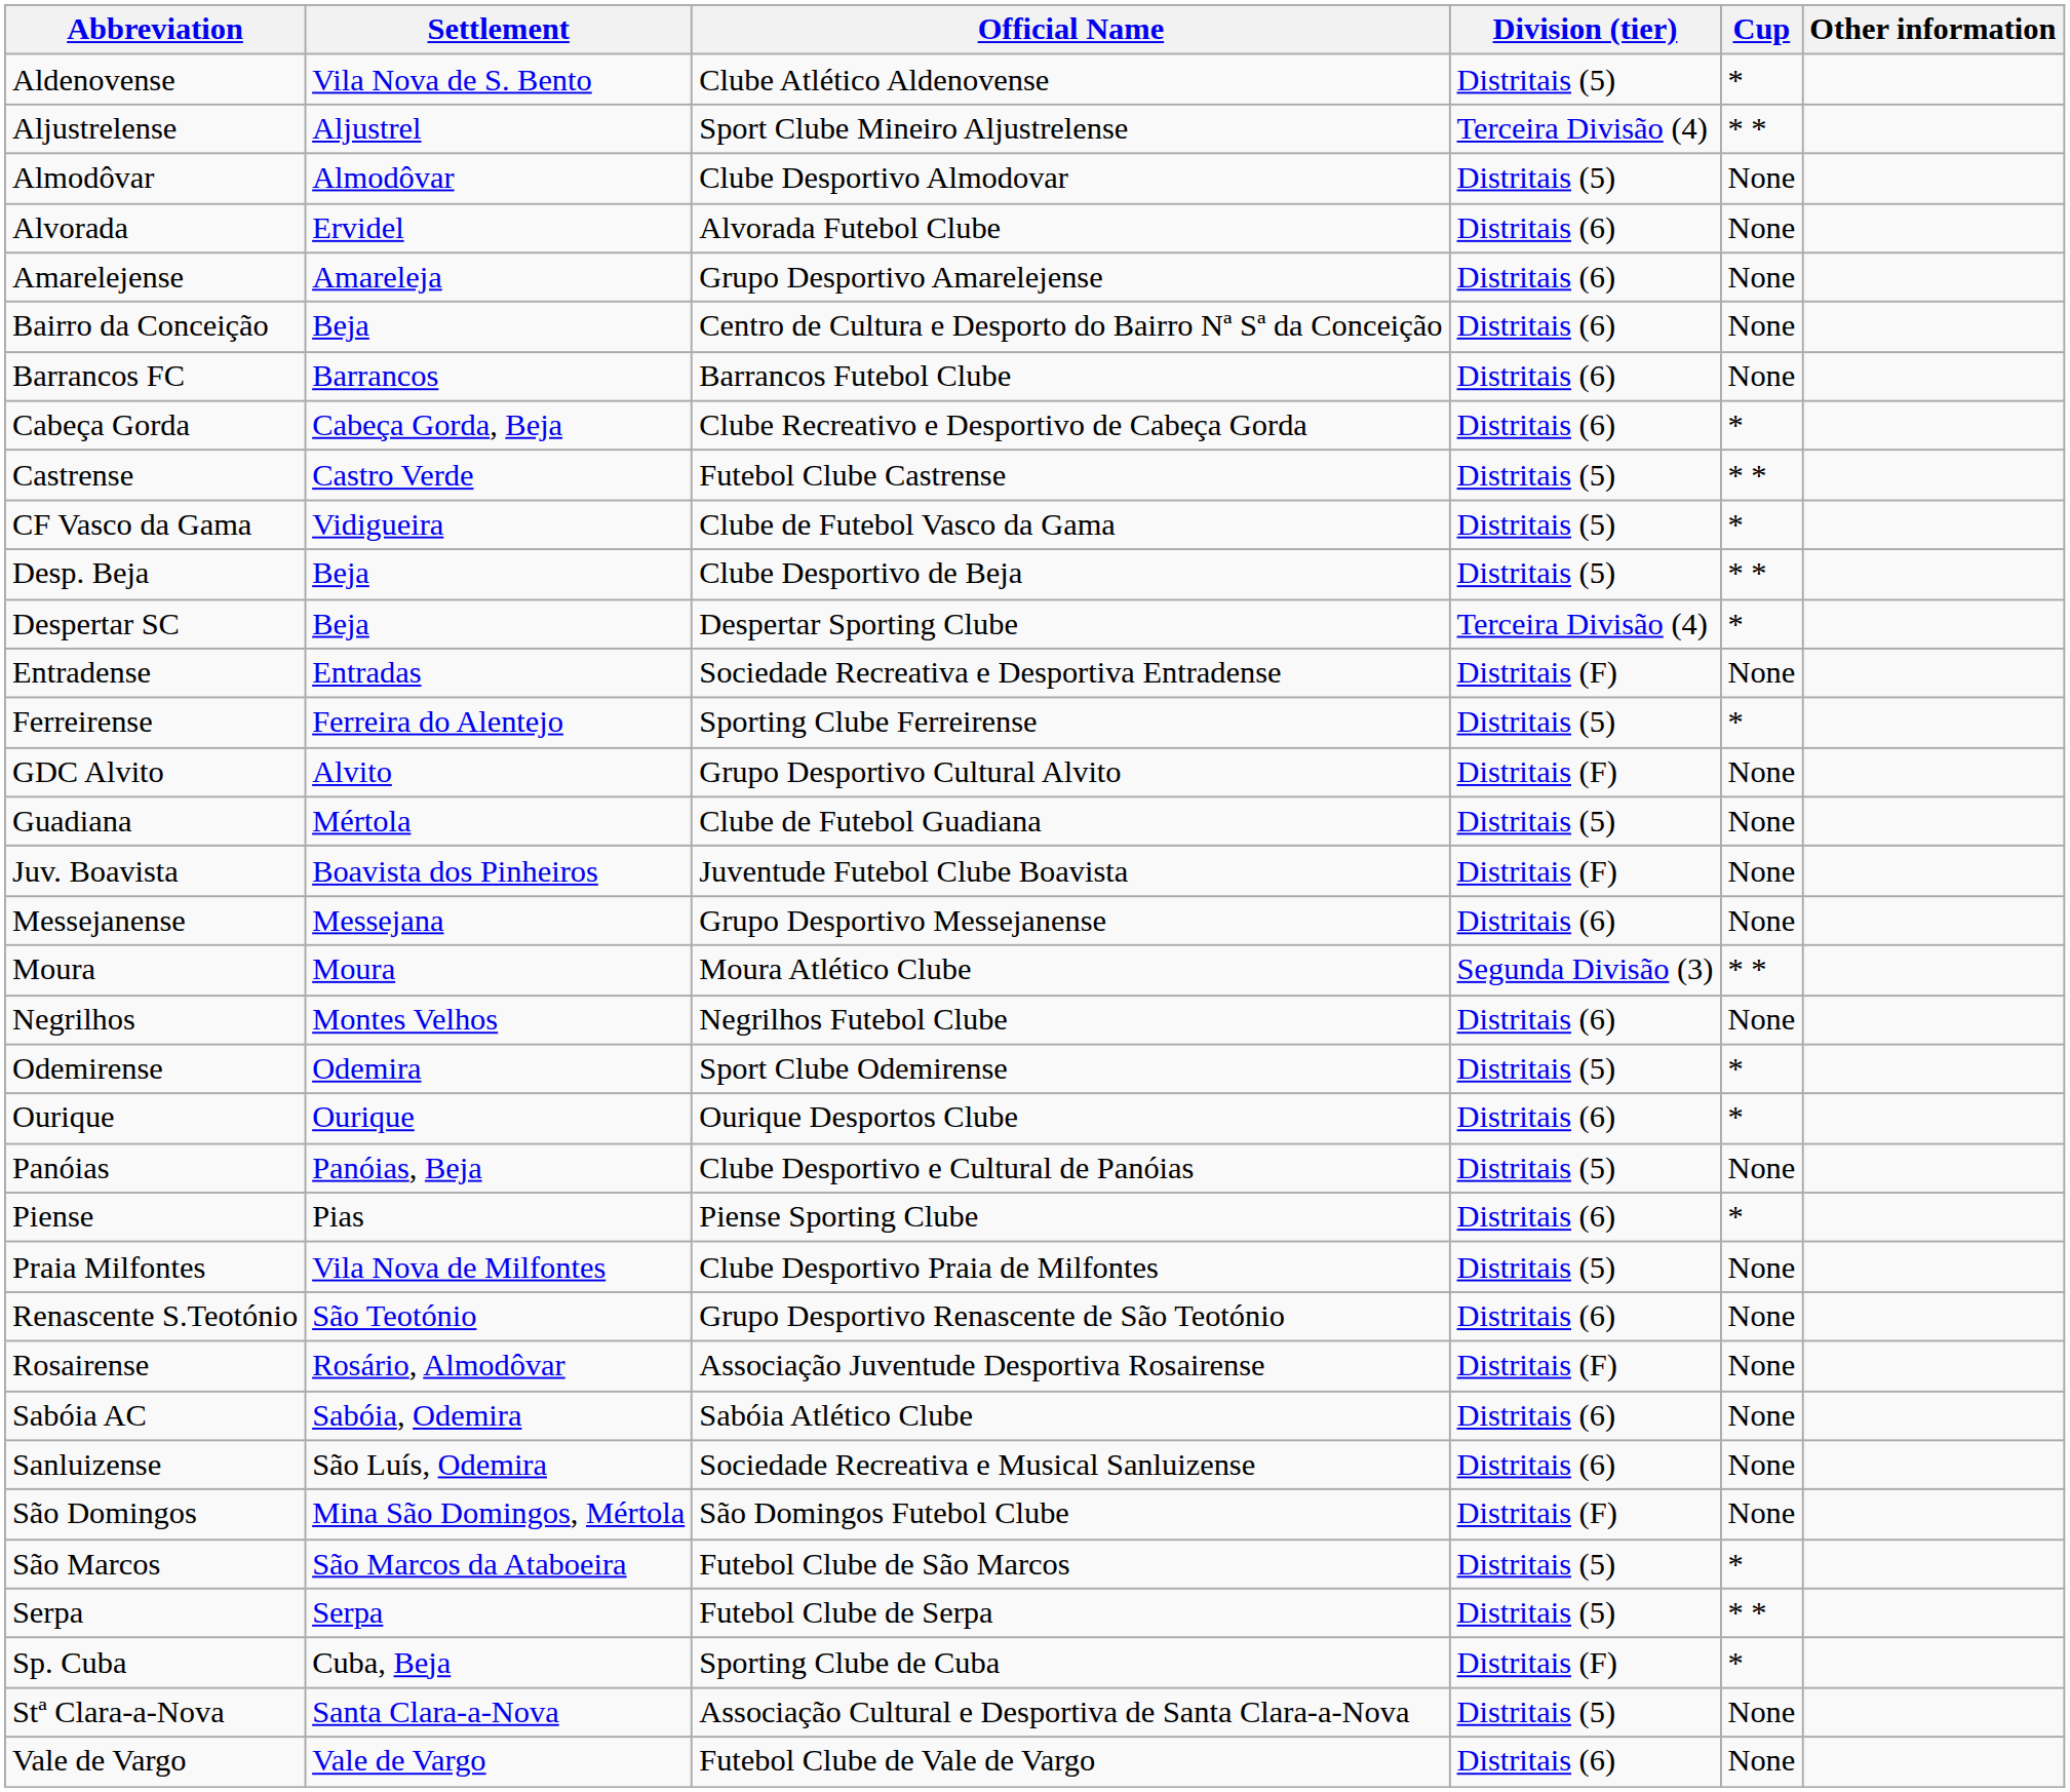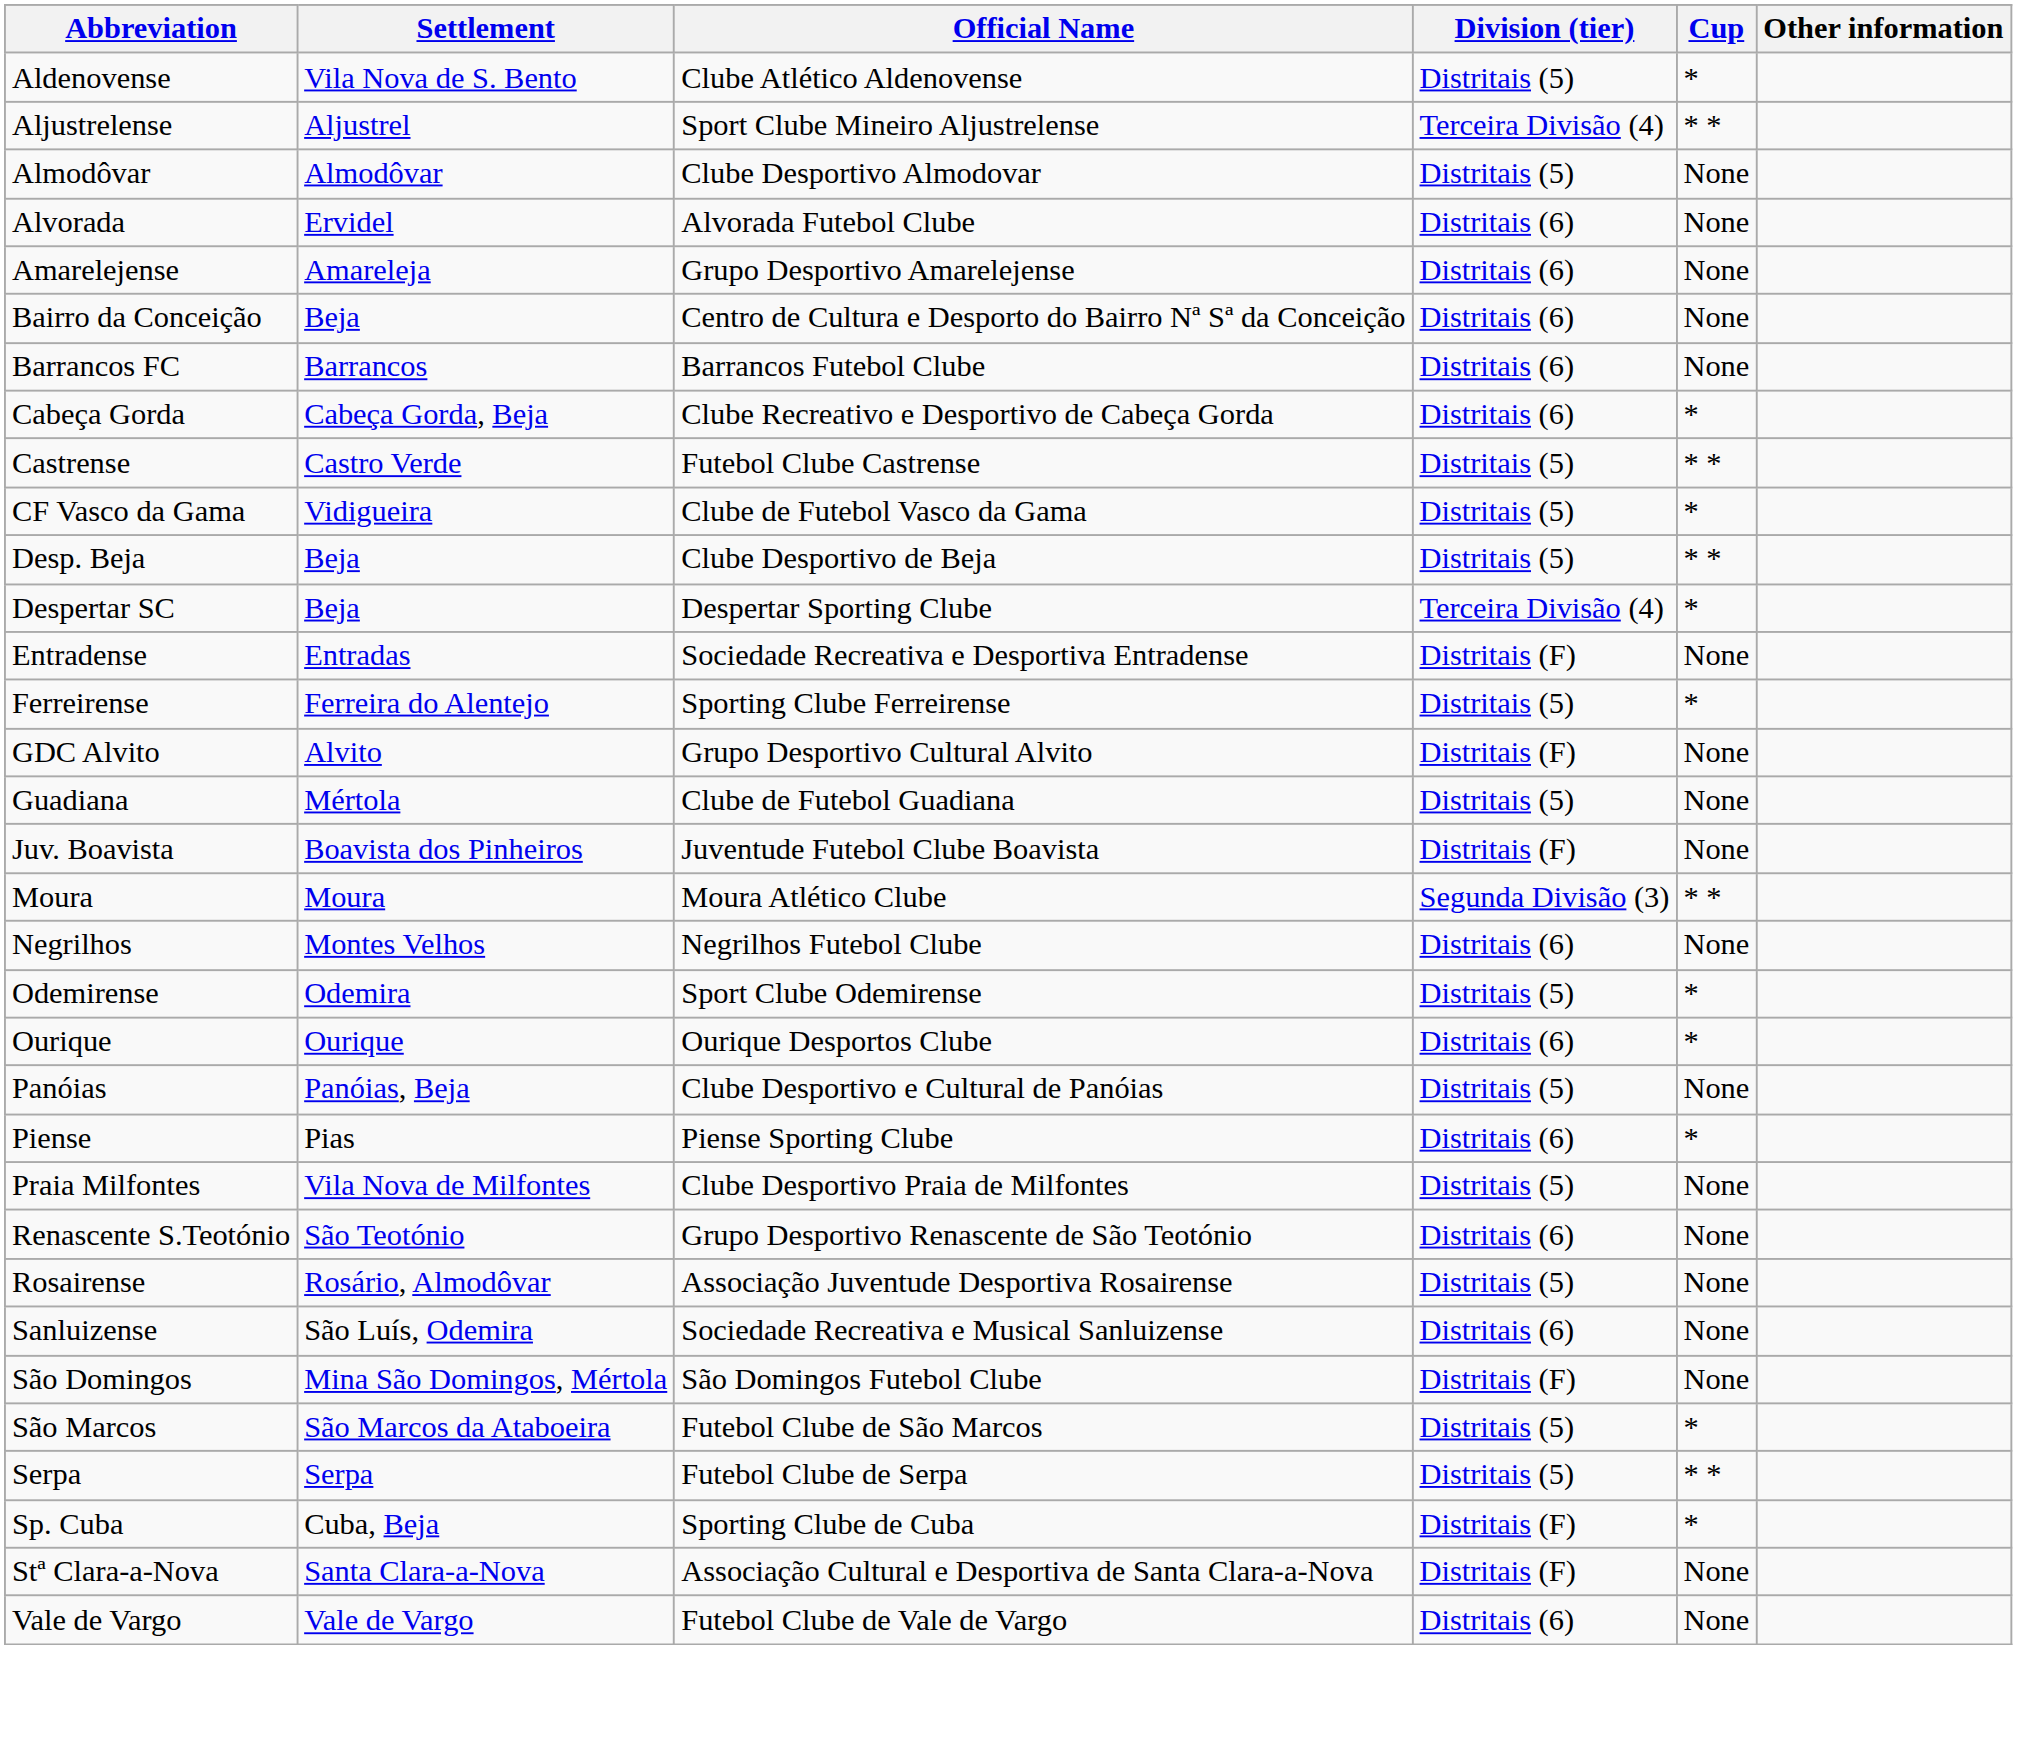 <table class="wikitable" style="text-align:left">
 <tr>
 <th style= width="120px"><a href='#'>Abbreviation</a></th>
 <th style= width="200px"><a href='#'>Settlement</a></th>
 <th style= width="300px"><a href='#'>Official Name</a></th>
 <th style= width="120px"><a href='#'>Division (tier)</a></th>
 <th style= width="40px"><a href='#'>Cup</a></th>
 <th style= width="200px">Other information</th>
 </tr>
 <tr>
 <td>Aldenovense</td>
 <td><a href='#'>Vila Nova de S. Bento</a></td>
 <td>Clube Atlético Aldenovense</td>
 <td><a href='#'>Distritais</a> (5)</td>
 <td>*</td>
 <td></td>
 </tr>
 <tr>
 <td>Aljustrelense</td>
 <td><a href='#'>Aljustrel</a></td>
 <td>Sport Clube Mineiro Aljustrelense</td>
 <td><a href='#'>Terceira Divisão</a> (4)</td>
 <td>* *</td>
 <td></td>
 </tr>
 <tr>
 <td>Almodôvar</td>
 <td><a href='#'>Almodôvar</a></td>
 <td>Clube Desportivo Almodovar</td>
 <td><a href='#'>Distritais</a> (5)</td>
 <td>None</td>
 <td></td>
 </tr>
 <tr>
 <td>Alvorada</td>
 <td><a href='#'>Ervidel</a></td>
 <td>Alvorada Futebol Clube</td>
 <td><a href='#'>Distritais</a> (6)</td>
 <td>None</td>
 <td></td>
 </tr>
 <tr>
 <td>Amarelejense</td>
 <td><a href='#'>Amareleja</a></td>
 <td>Grupo Desportivo Amarelejense</td>
 <td><a href='#'>Distritais</a> (6)</td>
 <td>None</td>
 <td></td>
 </tr>
 <tr>
 <td>Bairro da Conceição</td>
 <td><a href='#'>Beja</a></td>
 <td>Centro de Cultura e Desporto do Bairro Nª Sª da Conceição</td>
 <td><a href='#'>Distritais</a> (6)</td>
 <td>None</td>
 <td></td>
 </tr>
 <tr>
 <td>Barrancos FC</td>
 <td><a href='#'>Barrancos</a></td>
 <td>Barrancos Futebol Clube</td>
 <td><a href='#'>Distritais</a> (6)</td>
 <td>None</td>
 <td></td>
 </tr>
 <tr>
 <td>Cabeça Gorda</td>
 <td><a href='#'>Cabeça Gorda</a>, <a href='#'>Beja</a></td>
 <td>Clube Recreativo e Desportivo de Cabeça Gorda</td>
 <td><a href='#'>Distritais</a> (6)</td>
 <td>*</td>
 <td></td>
 </tr>
 <tr>
 <td>Castrense</td>
 <td><a href='#'>Castro Verde</a></td>
 <td>Futebol Clube Castrense</td>
 <td><a href='#'>Distritais</a> (5)</td>
 <td>* *</td>
 <td></td>
 </tr>
 <tr>
 <td>CF Vasco da Gama</td>
 <td><a href='#'>Vidigueira</a></td>
 <td>Clube de Futebol Vasco da Gama</td>
 <td><a href='#'>Distritais</a> (5)</td>
 <td>*</td>
 <td></td>
 </tr>
 <tr>
 <td>Desp. Beja</td>
 <td><a href='#'>Beja</a></td>
 <td>Clube Desportivo de Beja</td>
 <td><a href='#'>Distritais</a> (5)</td>
 <td>* *</td>
 <td></td>
 </tr>
 <tr>
 <td>Despertar SC</td>
 <td><a href='#'>Beja</a></td>
 <td>Despertar Sporting Clube</td>
 <td><a href='#'>Terceira Divisão</a> (4)</td>
 <td>*</td>
 <td></td>
 </tr>
 <tr>
 <td>Entradense</td>
 <td><a href='#'>Entradas</a></td>
 <td>Sociedade Recreativa e Desportiva Entradense</td>
 <td><a href='#'>Distritais</a> (F)</td>
 <td>None</td>
 <td></td>
 </tr>
 <tr>
 <td>Ferreirense</td>
 <td><a href='#'>Ferreira do Alentejo</a></td>
 <td>Sporting Clube Ferreirense</td>
 <td><a href='#'>Distritais</a> (5)</td>
 <td>*</td>
 <td></td>
 </tr>
 <tr>
 <td>GDC Alvito</td>
 <td><a href='#'>Alvito</a></td>
 <td>Grupo Desportivo Cultural Alvito</td>
 <td><a href='#'>Distritais</a> (F)</td>
 <td>None</td>
 <td></td>
 </tr>
 <tr>
 <td>Guadiana</td>
 <td><a href='#'>Mértola</a></td>
 <td>Clube de Futebol Guadiana</td>
 <td><a href='#'>Distritais</a> (5)</td>
 <td>None</td>
 <td></td>
 </tr>
 <tr>
 <td>Juv. Boavista</td>
 <td><a href='#'>Boavista dos Pinheiros</a></td>
 <td>Juventude Futebol Clube Boavista</td>
 <td><a href='#'>Distritais</a> (F)</td>
 <td>None</td>
 <td></td>
 </tr>
 <tr>
-<td>Messejanense</td>
-<td><a href='#'>Messejana</a></td>
-<td>Grupo Desportivo Messejanense</td>
-<td><a href='#'>Distritais</a> (6)</td>
-<td>None</td>
-<td></td>
-</tr>
-<tr>
 <td>Moura</td>
 <td><a href='#'>Moura</a></td>
 <td>Moura Atlético Clube</td>
 <td><a href='#'>Segunda Divisão</a> (3)</td>
 <td>* *</td>
 <td></td>
 </tr>
 <tr>
 <td>Negrilhos</td>
 <td><a href='#'>Montes Velhos</a></td>
 <td>Negrilhos Futebol Clube</td>
 <td><a href='#'>Distritais</a> (6)</td>
 <td>None</td>
 <td></td>
 </tr>
 <tr>
 <td>Odemirense</td>
 <td><a href='#'>Odemira</a></td>
 <td>Sport Clube Odemirense</td>
 <td><a href='#'>Distritais</a> (5)</td>
 <td>*</td>
 <td></td>
 </tr>
 <tr>
 <td>Ourique</td>
 <td><a href='#'>Ourique</a></td>
 <td>Ourique Desportos Clube</td>
 <td><a href='#'>Distritais</a> (6)</td>
 <td>*</td>
 <td></td>
 </tr>
 <tr>
 <td>Panóias</td>
 <td><a href='#'>Panóias</a>, <a href='#'>Beja</a></td>
 <td>Clube Desportivo e Cultural de Panóias</td>
 <td><a href='#'>Distritais</a> (5)</td>
 <td>None</td>
 <td></td>
 </tr>
 <tr>
 <td>Piense</td>
 <td>Pias</td>
 <td>Piense Sporting Clube</td>
 <td><a href='#'>Distritais</a> (6)</td>
 <td>*</td>
 <td></td>
 </tr>
 <tr>
 <td>Praia Milfontes</td>
 <td><a href='#'>Vila Nova de Milfontes</a></td>
 <td>Clube Desportivo Praia de Milfontes</td>
 <td><a href='#'>Distritais</a> (5)</td>
 <td>None</td>
 <td></td>
 </tr>
 <tr>
 <td>Renascente S.Teotónio</td>
 <td><a href='#'>São Teotónio</a></td>
 <td>Grupo Desportivo Renascente de São Teotónio</td>
 <td><a href='#'>Distritais</a> (6)</td>
 <td>None</td>
 <td></td>
 </tr>
 <tr>
 <td>Rosairense</td>
 <td><a href='#'>Rosário</a>, <a href='#'>Almodôvar</a></td>
 <td>Associação Juventude Desportiva Rosairense</td>
-<td><a href='#'>Distritais</a> (F)</td>
-<td>None</td>
-<td></td>
-</tr>
-<tr>
-<td>Sabóia AC</td>
-<td><a href='#'>Sabóia</a>, <a href='#'>Odemira</a></td>
-<td>Sabóia Atlético Clube</td>
-<td><a href='#'>Distritais</a> (6)</td>
+<td><a href='#'>Distritais</a> (5)</td>
 <td>None</td>
 <td></td>
 </tr>
 <tr>
 <td>Sanluizense</td>
 <td>São Luís, <a href='#'>Odemira</a></td>
 <td>Sociedade Recreativa e Musical Sanluizense</td>
 <td><a href='#'>Distritais</a> (6)</td>
 <td>None</td>
 <td></td>
 </tr>
 <tr>
 <td>São Domingos</td>
 <td><a href='#'>Mina São Domingos</a>, <a href='#'>Mértola</a></td>
 <td>São Domingos Futebol Clube</td>
 <td><a href='#'>Distritais</a> (F)</td>
 <td>None</td>
 <td></td>
 </tr>
 <tr>
 <td>São Marcos</td>
 <td><a href='#'>São Marcos da Ataboeira</a></td>
 <td>Futebol Clube de São Marcos</td>
 <td><a href='#'>Distritais</a> (5)</td>
 <td>*</td>
 <td></td>
 </tr>
 <tr>
 <td>Serpa</td>
 <td><a href='#'>Serpa</a></td>
 <td>Futebol Clube de Serpa</td>
 <td><a href='#'>Distritais</a> (5)</td>
 <td>* *</td>
 <td></td>
 </tr>
 <tr>
 <td>Sp. Cuba</td>
 <td>Cuba, <a href='#'>Beja</a></td>
 <td>Sporting Clube de Cuba</td>
 <td><a href='#'>Distritais</a> (F)</td>
 <td>*</td>
 <td></td>
 </tr>
 <tr>
 <td>Stª Clara-a-Nova</td>
 <td><a href='#'>Santa Clara-a-Nova</a></td>
 <td>Associação Cultural e Desportiva de Santa Clara-a-Nova</td>
-<td><a href='#'>Distritais</a> (5)</td>
+<td><a href='#'>Distritais</a> (F)</td>
 <td>None</td>
 <td></td>
 </tr>
 <tr>
 <td>Vale de Vargo</td>
 <td><a href='#'>Vale de Vargo</a></td>
 <td>Futebol Clube de Vale de Vargo</td>
 <td><a href='#'>Distritais</a> (6)</td>
 <td>None</td>
 <td></td>
 </tr>
 <tr>
 </tr>
 </table>
